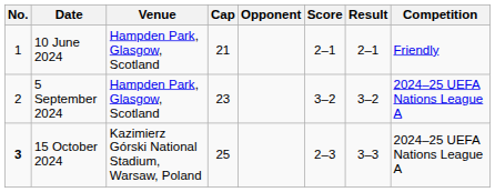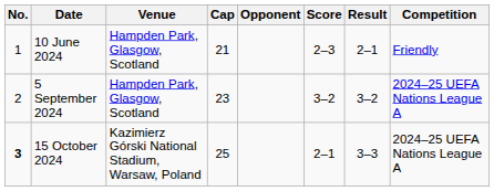 <table class="wikitable sortable">
 <tr>
 <th scope="col">No.</th>
 <th scope="col">Date</th>
 <th scope="col">Venue</th>
 <th scope="col">Cap</th>
 <th scope="col">Opponent</th>
 <th scope="col">Score</th>
 <th scope="col">Result</th>
 <th scope="col">Competition</th>
 </tr>
 <tr>
 <td style="text-align:center">1</td>
 <td>10 June 2024</td>
 <td><a href='#'>Hampden Park</a>, <a href='#'>Glasgow</a>, Scotland</td>
 <td style="text-align:center">21</td>
 <td></td>
-<td style="text-align:center">2–1</td>
+<td style="text-align:center">2–3</td>
 <td style="text-align:center">2–1</td>
 <td><a href='#'>Friendly</a></td>
 </tr>
 <tr>
 <td style="text-align:center">2</td>
 <td>5 September 2024</td>
 <td><a href='#'>Hampden Park</a>, <a href='#'>Glasgow</a>, Scotland</td>
 <td style="text-align:center">23</td>
 <td></td>
 <td style="text-align:center">3–2</td>
 <td style="text-align:center">3–2</td>
 <td><a href='#'>2024–25 UEFA Nations League A</a></td>
 </tr>
 <tr>
 <td style="text-align:center"><strong>3</strong></td>
 <td>15 October 2024</td>
 <td>Kazimierz Górski National Stadium, Warsaw, Poland</td>
 <td style="text-align:center">25</td>
 <td></td>
-<td style="text-align:center">2–3</td>
+<td style="text-align:center">2–1</td>
 <td style="text-align:center">3–3</td>
 <td>2024–25 UEFA Nations League A</td>
 </tr>
 </table>
